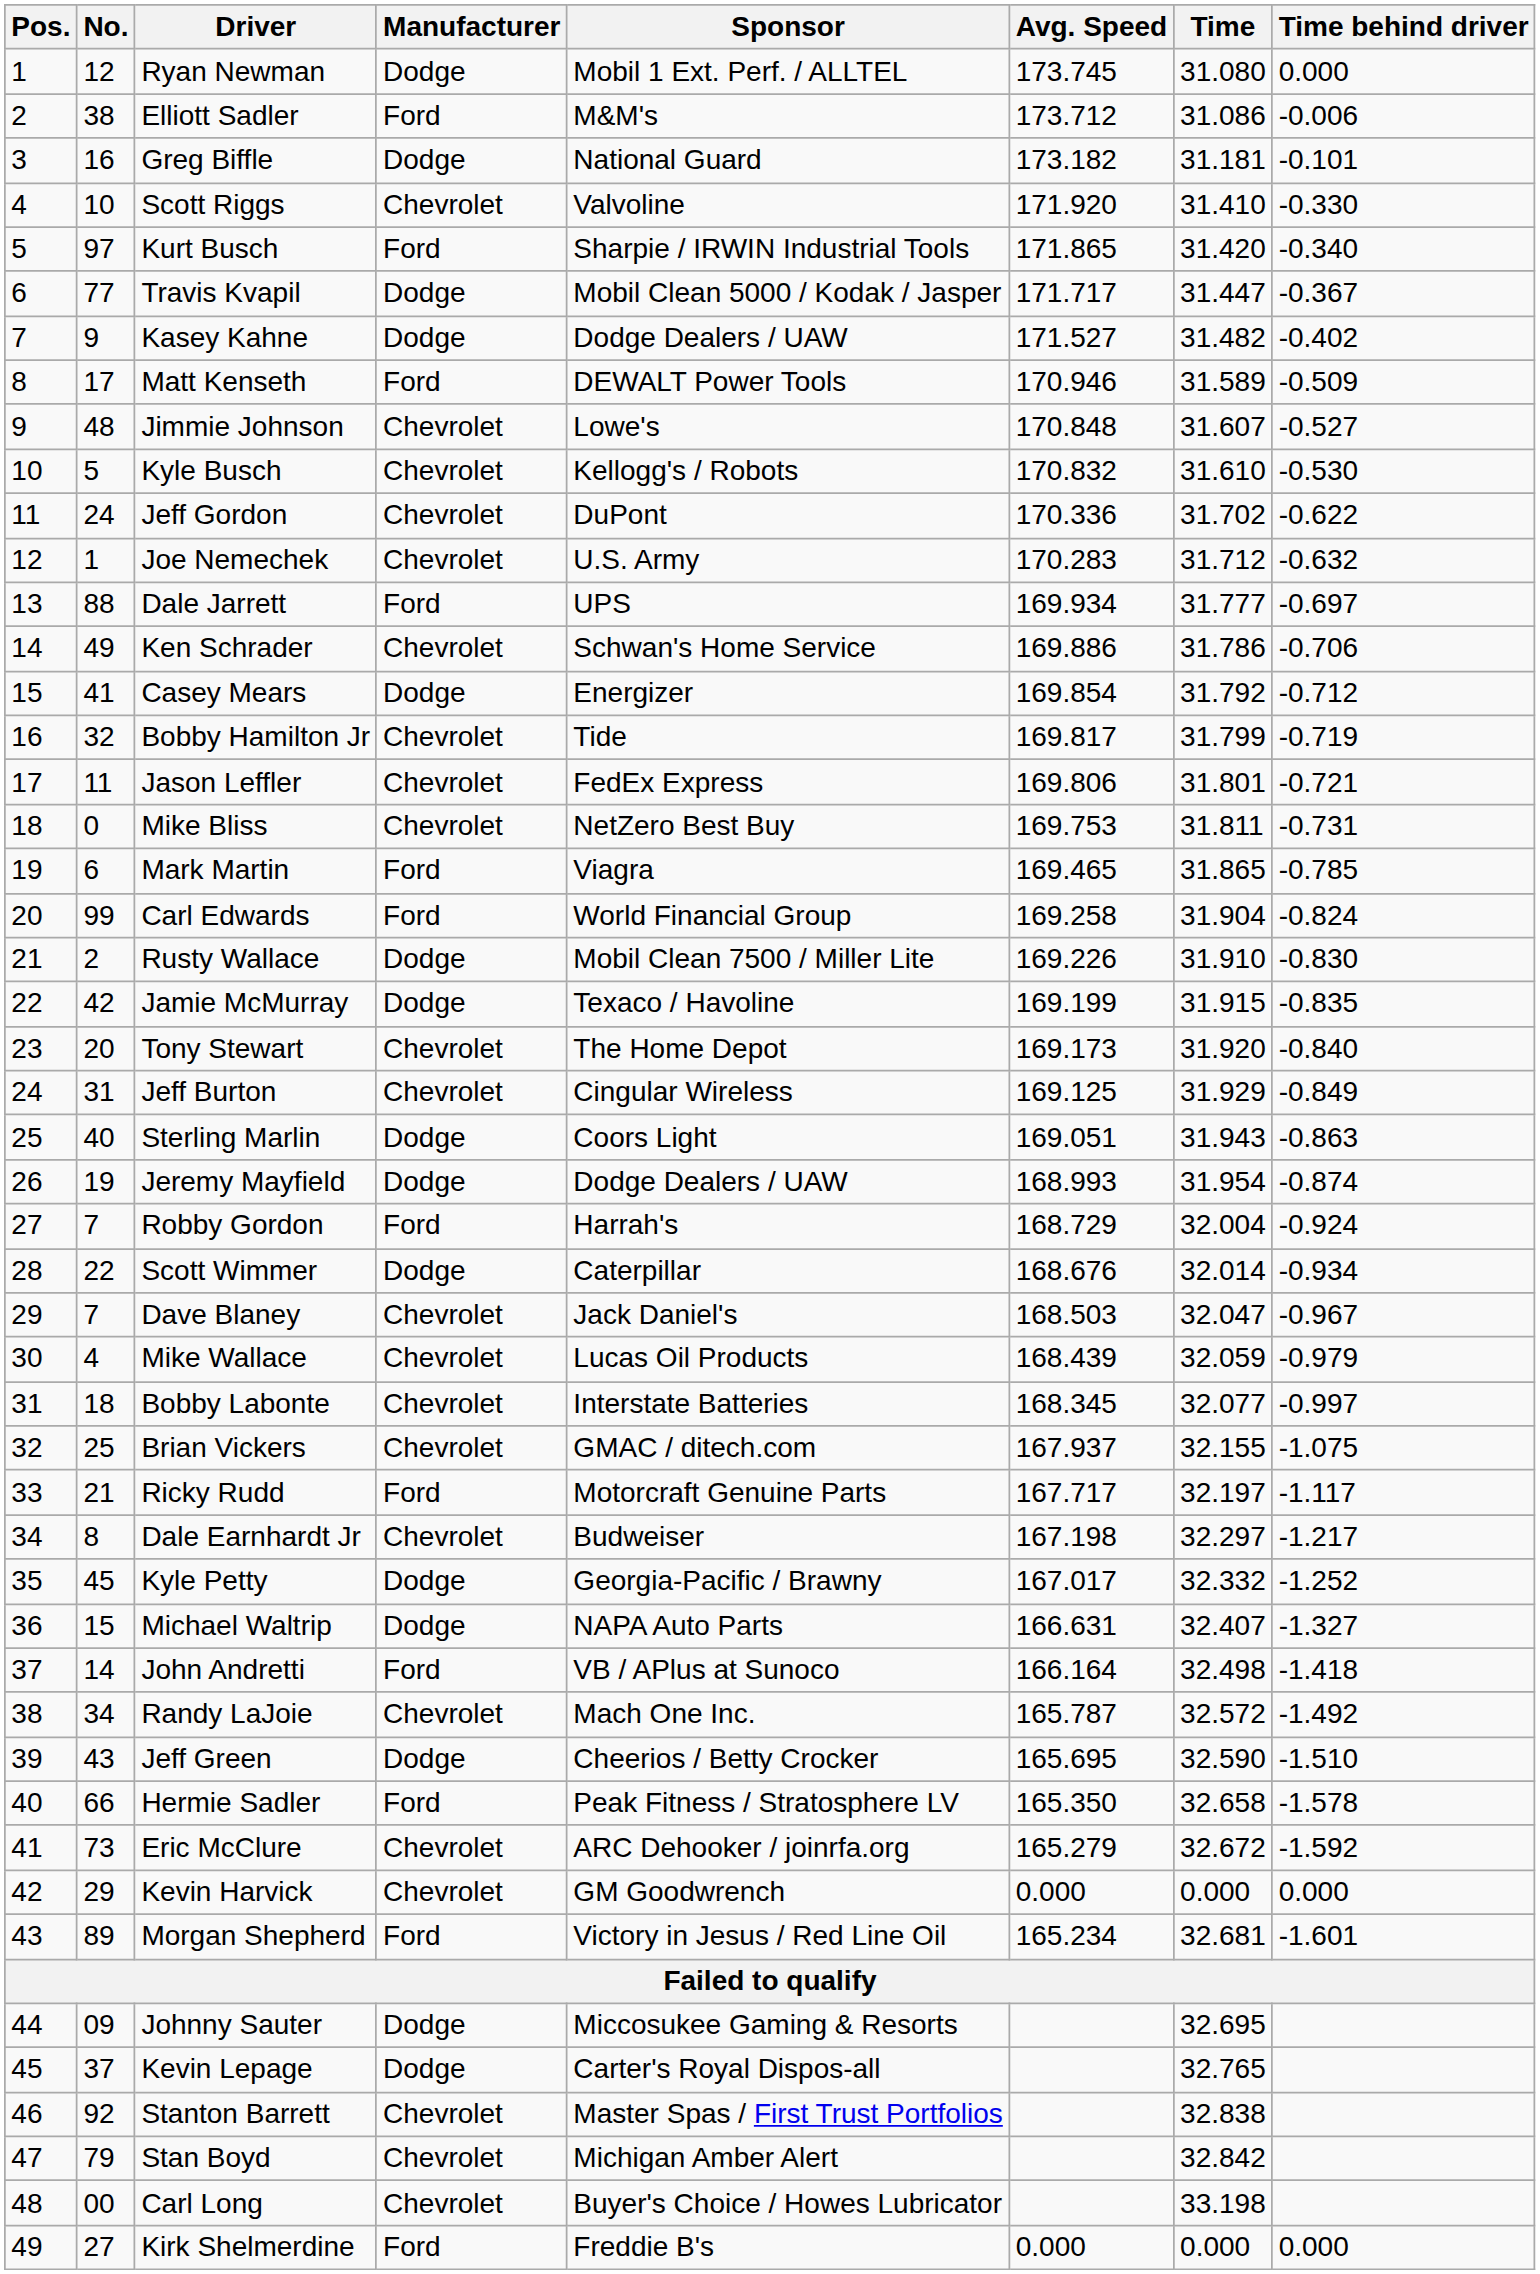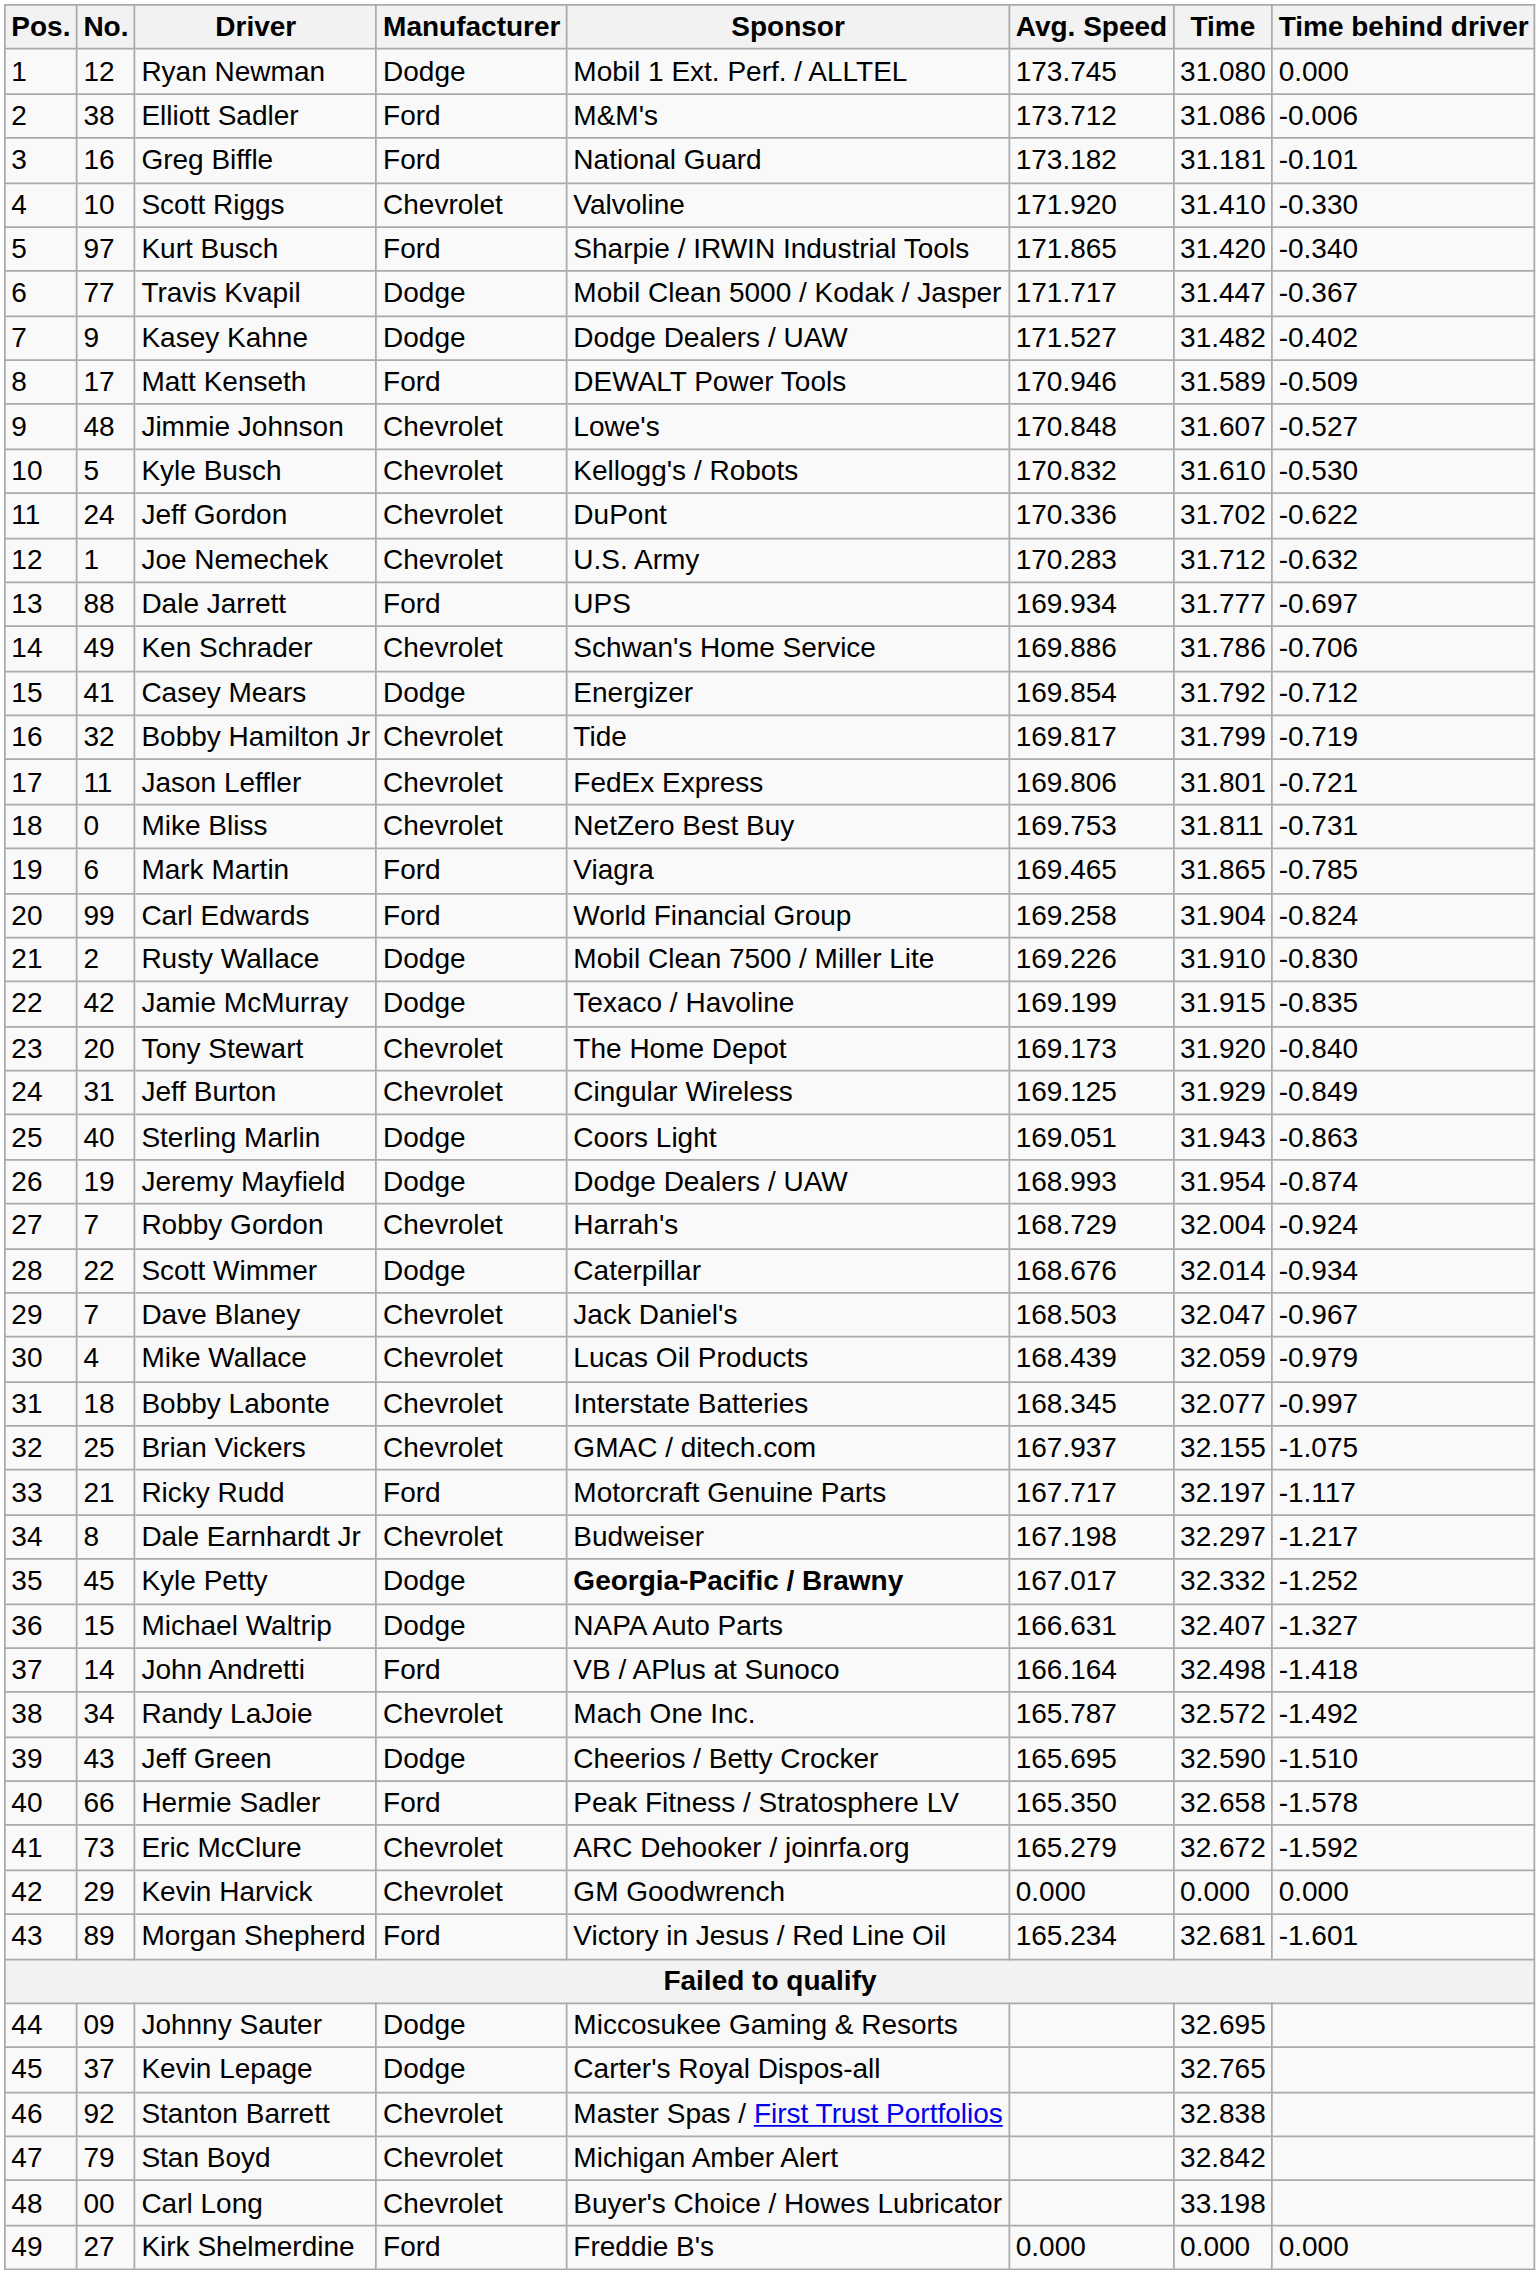 <table class="wikitable">
 <tr>
 <th>Pos.</th>
 <th>No.</th>
 <th>Driver</th>
 <th>Manufacturer</th>
 <th>Sponsor</th>
 <th>Avg. Speed</th>
 <th>Time</th>
 <th>Time behind driver</th>
 </tr>
 <tr>
 <td>1</td>
 <td>12</td>
 <td>Ryan Newman</td>
 <td>Dodge</td>
 <td>Mobil 1 Ext. Perf. / ALLTEL</td>
 <td>173.745</td>
 <td>31.080</td>
 <td>0.000</td>
 </tr>
 <tr>
 <td>2</td>
 <td>38</td>
 <td>Elliott Sadler</td>
 <td>Ford</td>
 <td>M&M's</td>
 <td>173.712</td>
 <td>31.086</td>
 <td>-0.006</td>
 </tr>
 <tr>
 <td>3</td>
 <td>16</td>
 <td>Greg Biffle</td>
-<td>Dodge</td>
+<td>Ford</td>
 <td>National Guard</td>
 <td>173.182</td>
 <td>31.181</td>
 <td>-0.101</td>
 </tr>
 <tr>
 <td>4</td>
 <td>10</td>
 <td>Scott Riggs</td>
 <td>Chevrolet</td>
 <td>Valvoline</td>
 <td>171.920</td>
 <td>31.410</td>
 <td>-0.330</td>
 </tr>
 <tr>
 <td>5</td>
 <td>97</td>
 <td>Kurt Busch</td>
 <td>Ford</td>
 <td>Sharpie / IRWIN Industrial Tools</td>
 <td>171.865</td>
 <td>31.420</td>
 <td>-0.340</td>
 </tr>
 <tr>
 <td>6</td>
 <td>77</td>
 <td>Travis Kvapil</td>
 <td>Dodge</td>
 <td>Mobil Clean 5000 / Kodak / Jasper</td>
 <td>171.717</td>
 <td>31.447</td>
 <td>-0.367</td>
 </tr>
 <tr>
 <td>7</td>
 <td>9</td>
 <td>Kasey Kahne</td>
 <td>Dodge</td>
 <td>Dodge Dealers / UAW</td>
 <td>171.527</td>
 <td>31.482</td>
 <td>-0.402</td>
 </tr>
 <tr>
 <td>8</td>
 <td>17</td>
 <td>Matt Kenseth</td>
 <td>Ford</td>
 <td>DEWALT Power Tools</td>
 <td>170.946</td>
 <td>31.589</td>
 <td>-0.509</td>
 </tr>
 <tr>
 <td>9</td>
 <td>48</td>
 <td>Jimmie Johnson</td>
 <td>Chevrolet</td>
 <td>Lowe's</td>
 <td>170.848</td>
 <td>31.607</td>
 <td>-0.527</td>
 </tr>
 <tr>
 <td>10</td>
 <td>5</td>
 <td>Kyle Busch</td>
 <td>Chevrolet</td>
 <td>Kellogg's / Robots</td>
 <td>170.832</td>
 <td>31.610</td>
 <td>-0.530</td>
 </tr>
 <tr>
 <td>11</td>
 <td>24</td>
 <td>Jeff Gordon</td>
 <td>Chevrolet</td>
 <td>DuPont</td>
 <td>170.336</td>
 <td>31.702</td>
 <td>-0.622</td>
 </tr>
 <tr>
 <td>12</td>
 <td>1</td>
 <td>Joe Nemechek</td>
 <td>Chevrolet</td>
 <td>U.S. Army</td>
 <td>170.283</td>
 <td>31.712</td>
 <td>-0.632</td>
 </tr>
 <tr>
 <td>13</td>
 <td>88</td>
 <td>Dale Jarrett</td>
 <td>Ford</td>
 <td>UPS</td>
 <td>169.934</td>
 <td>31.777</td>
 <td>-0.697</td>
 </tr>
 <tr>
 <td>14</td>
 <td>49</td>
 <td>Ken Schrader</td>
 <td>Chevrolet</td>
 <td>Schwan's Home Service</td>
 <td>169.886</td>
 <td>31.786</td>
 <td>-0.706</td>
 </tr>
 <tr>
 <td>15</td>
 <td>41</td>
 <td>Casey Mears</td>
 <td>Dodge</td>
 <td>Energizer</td>
 <td>169.854</td>
 <td>31.792</td>
 <td>-0.712</td>
 </tr>
 <tr>
 <td>16</td>
 <td>32</td>
 <td>Bobby Hamilton Jr</td>
 <td>Chevrolet</td>
 <td>Tide</td>
 <td>169.817</td>
 <td>31.799</td>
 <td>-0.719</td>
 </tr>
 <tr>
 <td>17</td>
 <td>11</td>
 <td>Jason Leffler</td>
 <td>Chevrolet</td>
 <td>FedEx Express</td>
 <td>169.806</td>
 <td>31.801</td>
 <td>-0.721</td>
 </tr>
 <tr>
 <td>18</td>
 <td>0</td>
 <td>Mike Bliss</td>
 <td>Chevrolet</td>
 <td>NetZero Best Buy</td>
 <td>169.753</td>
 <td>31.811</td>
 <td>-0.731</td>
 </tr>
 <tr>
 <td>19</td>
 <td>6</td>
 <td>Mark Martin</td>
 <td>Ford</td>
 <td>Viagra</td>
 <td>169.465</td>
 <td>31.865</td>
 <td>-0.785</td>
 </tr>
 <tr>
 <td>20</td>
 <td>99</td>
 <td>Carl Edwards</td>
 <td>Ford</td>
 <td>World Financial Group</td>
 <td>169.258</td>
 <td>31.904</td>
 <td>-0.824</td>
 </tr>
 <tr>
 <td>21</td>
 <td>2</td>
 <td>Rusty Wallace</td>
 <td>Dodge</td>
 <td>Mobil Clean 7500 / Miller Lite</td>
 <td>169.226</td>
 <td>31.910</td>
 <td>-0.830</td>
 </tr>
 <tr>
 <td>22</td>
 <td>42</td>
 <td>Jamie McMurray</td>
 <td>Dodge</td>
 <td>Texaco / Havoline</td>
 <td>169.199</td>
 <td>31.915</td>
 <td>-0.835</td>
 </tr>
 <tr>
 <td>23</td>
 <td>20</td>
 <td>Tony Stewart</td>
 <td>Chevrolet</td>
 <td>The Home Depot</td>
 <td>169.173</td>
 <td>31.920</td>
 <td>-0.840</td>
 </tr>
 <tr>
 <td>24</td>
 <td>31</td>
 <td>Jeff Burton</td>
 <td>Chevrolet</td>
 <td>Cingular Wireless</td>
 <td>169.125</td>
 <td>31.929</td>
 <td>-0.849</td>
 </tr>
 <tr>
 <td>25</td>
 <td>40</td>
 <td>Sterling Marlin</td>
 <td>Dodge</td>
 <td>Coors Light</td>
 <td>169.051</td>
 <td>31.943</td>
 <td>-0.863</td>
 </tr>
 <tr>
 <td>26</td>
 <td>19</td>
 <td>Jeremy Mayfield</td>
 <td>Dodge</td>
 <td>Dodge Dealers / UAW</td>
 <td>168.993</td>
 <td>31.954</td>
 <td>-0.874</td>
 </tr>
 <tr>
 <td>27</td>
 <td>7</td>
 <td>Robby Gordon</td>
-<td>Ford</td>
+<td>Chevrolet</td>
 <td>Harrah's</td>
 <td>168.729</td>
 <td>32.004</td>
 <td>-0.924</td>
 </tr>
 <tr>
 <td>28</td>
 <td>22</td>
 <td>Scott Wimmer</td>
 <td>Dodge</td>
 <td>Caterpillar</td>
 <td>168.676</td>
 <td>32.014</td>
 <td>-0.934</td>
 </tr>
 <tr>
 <td>29</td>
 <td>7</td>
 <td>Dave Blaney</td>
 <td>Chevrolet</td>
 <td>Jack Daniel's</td>
 <td>168.503</td>
 <td>32.047</td>
 <td>-0.967</td>
 </tr>
 <tr>
 <td>30</td>
 <td>4</td>
 <td>Mike Wallace</td>
 <td>Chevrolet</td>
 <td>Lucas Oil Products</td>
 <td>168.439</td>
 <td>32.059</td>
 <td>-0.979</td>
 </tr>
 <tr>
 <td>31</td>
 <td>18</td>
 <td>Bobby Labonte</td>
 <td>Chevrolet</td>
 <td>Interstate Batteries</td>
 <td>168.345</td>
 <td>32.077</td>
 <td>-0.997</td>
 </tr>
 <tr>
 <td>32</td>
 <td>25</td>
 <td>Brian Vickers</td>
 <td>Chevrolet</td>
 <td>GMAC / ditech.com</td>
 <td>167.937</td>
 <td>32.155</td>
 <td>-1.075</td>
 </tr>
 <tr>
 <td>33</td>
 <td>21</td>
 <td>Ricky Rudd</td>
 <td>Ford</td>
 <td>Motorcraft Genuine Parts</td>
 <td>167.717</td>
 <td>32.197</td>
 <td>-1.117</td>
 </tr>
 <tr>
 <td>34</td>
 <td>8</td>
 <td>Dale Earnhardt Jr</td>
 <td>Chevrolet</td>
 <td>Budweiser</td>
 <td>167.198</td>
 <td>32.297</td>
 <td>-1.217</td>
 </tr>
 <tr>
 <td>35</td>
 <td>45</td>
 <td>Kyle Petty</td>
 <td>Dodge</td>
-<td>Georgia-Pacific / Brawny</td>
+<td><strong>Georgia-Pacific / Brawny</strong></td>
 <td>167.017</td>
 <td>32.332</td>
 <td>-1.252</td>
 </tr>
 <tr>
 <td>36</td>
 <td>15</td>
 <td>Michael Waltrip</td>
 <td>Dodge</td>
 <td>NAPA Auto Parts</td>
 <td>166.631</td>
 <td>32.407</td>
 <td>-1.327</td>
 </tr>
 <tr>
 <td>37</td>
 <td>14</td>
 <td>John Andretti</td>
 <td>Ford</td>
 <td>VB / APlus at Sunoco</td>
 <td>166.164</td>
 <td>32.498</td>
 <td>-1.418</td>
 </tr>
 <tr>
 <td>38</td>
 <td>34</td>
 <td>Randy LaJoie</td>
 <td>Chevrolet</td>
 <td>Mach One Inc.</td>
 <td>165.787</td>
 <td>32.572</td>
 <td>-1.492</td>
 </tr>
 <tr>
 <td>39</td>
 <td>43</td>
 <td>Jeff Green</td>
 <td>Dodge</td>
 <td>Cheerios / Betty Crocker</td>
 <td>165.695</td>
 <td>32.590</td>
 <td>-1.510</td>
 </tr>
 <tr>
 <td>40</td>
 <td>66</td>
 <td>Hermie Sadler</td>
 <td>Ford</td>
 <td>Peak Fitness / Stratosphere LV</td>
 <td>165.350</td>
 <td>32.658</td>
 <td>-1.578</td>
 </tr>
 <tr>
 <td>41</td>
 <td>73</td>
 <td>Eric McClure</td>
 <td>Chevrolet</td>
 <td>ARC Dehooker / joinrfa.org</td>
 <td>165.279</td>
 <td>32.672</td>
 <td>-1.592</td>
 </tr>
 <tr>
 <td>42</td>
 <td>29</td>
 <td>Kevin Harvick</td>
 <td>Chevrolet</td>
 <td>GM Goodwrench</td>
 <td>0.000</td>
 <td>0.000</td>
 <td>0.000</td>
 </tr>
 <tr>
 <td>43</td>
 <td>89</td>
 <td>Morgan Shepherd</td>
 <td>Ford</td>
 <td>Victory in Jesus / Red Line Oil</td>
 <td>165.234</td>
 <td>32.681</td>
 <td>-1.601</td>
 </tr>
 <tr>
 <th colspan="8">Failed to qualify</th>
 </tr>
 <tr>
 <td>44</td>
 <td>09</td>
 <td>Johnny Sauter</td>
 <td>Dodge</td>
 <td>Miccosukee Gaming & Resorts</td>
 <td></td>
 <td>32.695</td>
 <td></td>
 </tr>
 <tr>
 <td>45</td>
 <td>37</td>
 <td>Kevin Lepage</td>
 <td>Dodge</td>
 <td>Carter's Royal Dispos-all</td>
 <td></td>
 <td>32.765</td>
 <td></td>
 </tr>
 <tr>
 <td>46</td>
 <td>92</td>
 <td>Stanton Barrett</td>
 <td>Chevrolet</td>
 <td>Master Spas / <a href='#'>First Trust Portfolios</a></td>
 <td></td>
 <td>32.838</td>
 <td></td>
 </tr>
 <tr>
 <td>47</td>
 <td>79</td>
 <td>Stan Boyd</td>
 <td>Chevrolet</td>
 <td>Michigan Amber Alert</td>
 <td></td>
 <td>32.842</td>
 <td></td>
 </tr>
 <tr>
 <td>48</td>
 <td>00</td>
 <td>Carl Long</td>
 <td>Chevrolet</td>
 <td>Buyer's Choice / Howes Lubricator</td>
 <td></td>
 <td>33.198</td>
 <td></td>
 </tr>
 <tr>
 <td>49</td>
 <td>27</td>
 <td>Kirk Shelmerdine</td>
 <td>Ford</td>
 <td>Freddie B's</td>
 <td>0.000</td>
 <td>0.000</td>
 <td>0.000</td>
 </tr>
 </table>
